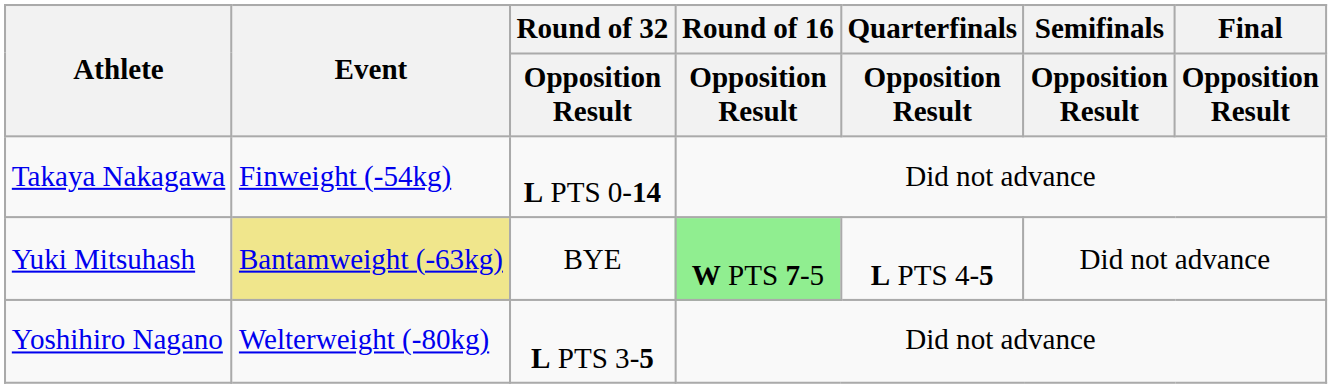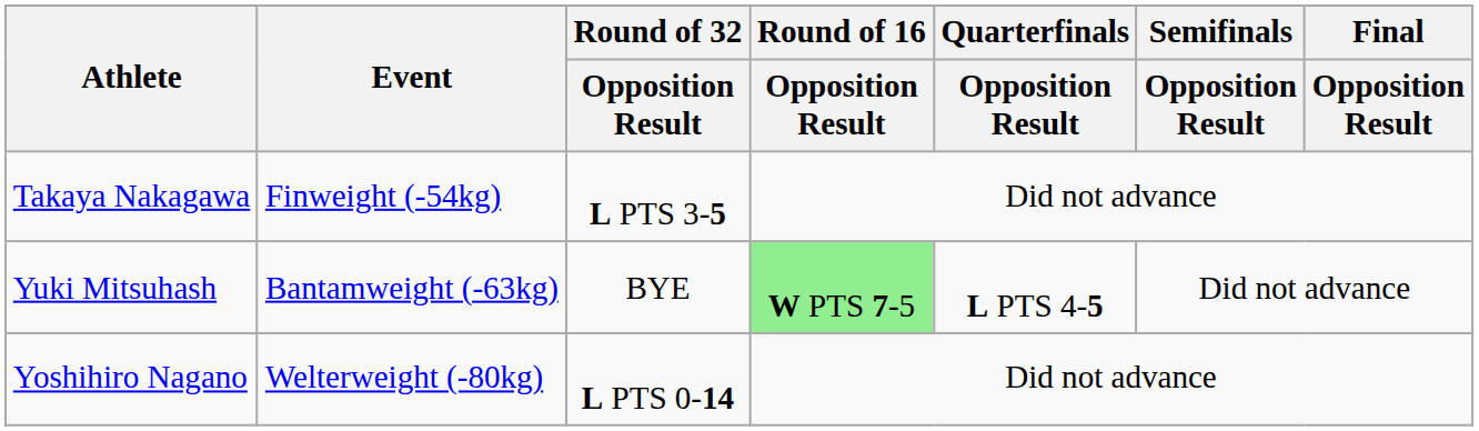 <table class="wikitable" style="font-size:90%">
 <tr>
 <th rowspan=2>Athlete</th>
 <th rowspan=2>Event</th>
 <th>Round of 32</th>
 <th>Round of 16</th>
 <th>Quarterfinals</th>
 <th>Semifinals</th>
 <th>Final</th>
 </tr>
 <tr>
 <th>Opposition<br>Result</th>
 <th>Opposition<br>Result</th>
 <th>Opposition<br>Result</th>
 <th>Opposition<br>Result</th>
 <th>Opposition<br>Result</th>
 </tr>
 <tr>
 <td><a href='#'>Takaya Nakagawa</a></td>
 <td><a href='#'>Finweight (-54kg)</a></td>
-<td align=center><br><strong>L</strong> PTS 0-<strong>14</strong></td>
+<td align=center><br><strong>L</strong> PTS 3-<strong>5</strong></td>
 <td align=center colspan="7">Did not advance</td>
 </tr>
 <tr>
 <td><a href='#'>Yuki Mitsuhash</a></td>
-<td style="background: khaki;"><a href='#'>Bantamweight (-63kg)</a></td>
+<td><a href='#'>Bantamweight (-63kg)</a></td>
 <td align=center>BYE</td>
 <td align=center style="background: lightgreen;"><br><strong>W</strong> PTS <strong>7</strong>-5</td>
 <td align=center><br><strong>L</strong> PTS 4-<strong>5</strong></td>
 <td align=center colspan="7">Did not advance</td>
 </tr>
 <tr>
 <td><a href='#'>Yoshihiro Nagano</a></td>
 <td><a href='#'>Welterweight (-80kg)</a></td>
-<td align=center><br><strong>L</strong> PTS 3-<strong>5</strong></td>
+<td align=center><br><strong>L</strong> PTS 0-<strong>14</strong></td>
 <td align=center colspan="7">Did not advance</td>
 </tr>
 </table>
